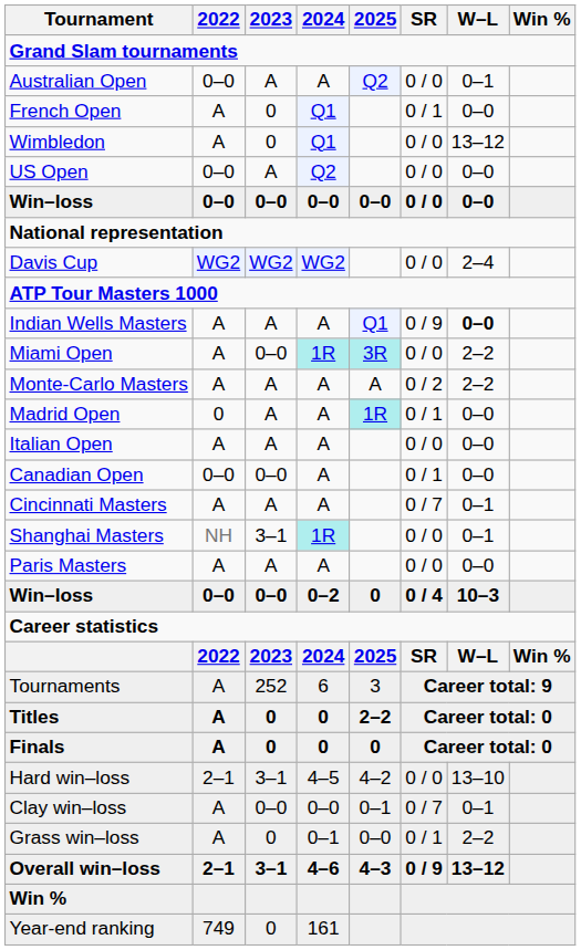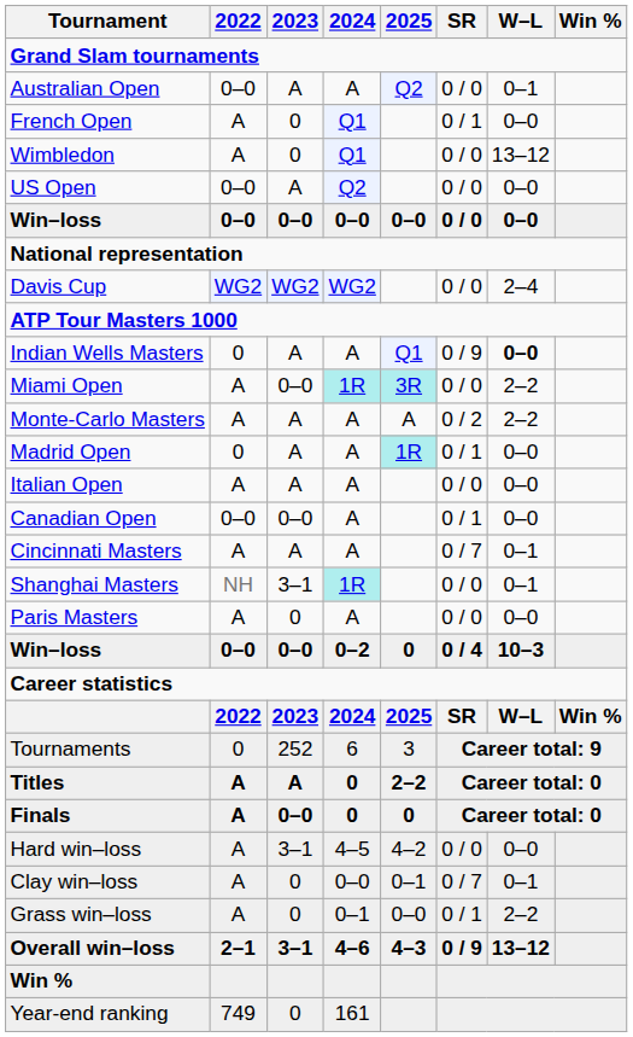 <table class=wikitable style=text-align:center>
 <tr>
 <th>Tournament</th>
 <th><a href='#'>2022</a></th>
 <th><a href='#'>2023</a></th>
 <th><a href='#'>2024</a></th>
 <th><a href='#'>2025</a></th>
 <th>SR</th>
 <th>W–L</th>
 <th>Win %</th>
 </tr>
 <tr>
 <td colspan=11 align=left><strong><a href='#'>Grand Slam tournaments</a></strong></td>
 </tr>
 <tr>
 <td align=left><a href='#'>Australian Open</a></td>
 <td>0–0</td>
 <td>A</td>
 <td>A</td>
 <td style=background:#ecf2ff><a href='#'>Q2</a></td>
 <td>0 / 0</td>
 <td>0–1</td>
 <td></td>
 </tr>
 <tr>
 <td align=left><a href='#'>French Open</a></td>
 <td>A</td>
 <td>0</td>
 <td style=background:#ecf2ff><a href='#'>Q1</a></td>
 <td></td>
 <td>0 / 1</td>
 <td>0–0</td>
 <td></td>
 </tr>
 <tr>
 <td align=left><a href='#'>Wimbledon</a></td>
 <td>A</td>
 <td>0</td>
 <td style=background:#ecf2ff><a href='#'>Q1</a></td>
 <td></td>
 <td>0 / 0</td>
 <td>13–12</td>
 <td></td>
 </tr>
 <tr>
 <td align=left><a href='#'>US Open</a></td>
 <td>0–0</td>
 <td>A</td>
 <td style=background:#ecf2ff><a href='#'>Q2</a></td>
 <td></td>
 <td>0 / 0</td>
 <td>0–0</td>
 <td></td>
 </tr>
 <tr style=font-weight:bold;background:#efefef>
 <td style=text-align:left>Win–loss</td>
 <td>0–0</td>
 <td>0–0</td>
 <td>0–0</td>
 <td>0–0</td>
 <td>0 / 0</td>
 <td>0–0</td>
 <td></td>
 </tr>
 <tr>
 <td colspan=11 align=left><strong>National representation</strong></td>
 </tr>
 <tr>
 <td align=left><a href='#'>Davis Cup</a></td>
 <td style=background:#ecf2ff><a href='#'>WG2</a></td>
 <td style=background:#ecf2ff><a href='#'>WG2</a></td>
 <td style=background:#ecf2ff><a href='#'>WG2</a></td>
 <td></td>
 <td>0 / 0</td>
 <td>2–4</td>
 <td></td>
 </tr>
 <tr>
 <td colspan=11 align=left><strong><a href='#'>ATP Tour Masters 1000</a></strong></td>
 </tr>
 <tr>
 <td align=left><a href='#'>Indian Wells Masters</a></td>
-<td>A</td>
+<td>0</td>
 <td>A</td>
 <td>A</td>
 <td style=background:#ecf2ff><a href='#'>Q1</a></td>
 <td>0 / 9</td>
 <td><strong>0–0</strong></td>
 <td></td>
 </tr>
 <tr>
 <td align=left><a href='#'>Miami Open</a></td>
 <td>A</td>
 <td>0–0</td>
 <td style=background:#afeeee><a href='#'>1R</a></td>
 <td style=background:#afeeee><a href='#'>3R</a></td>
 <td>0 / 0</td>
 <td>2–2</td>
 <td></td>
 </tr>
 <tr>
 <td align=left><a href='#'>Monte-Carlo Masters</a></td>
 <td>A</td>
 <td>A</td>
 <td>A</td>
 <td>A</td>
 <td>0 / 2</td>
 <td>2–2</td>
 <td></td>
 </tr>
 <tr>
 <td align=left><a href='#'>Madrid Open</a></td>
 <td>0</td>
 <td>A</td>
 <td>A</td>
 <td style=background:#afeeee><a href='#'>1R</a></td>
 <td>0 / 1</td>
 <td>0–0</td>
 <td></td>
 </tr>
 <tr>
 <td align=left><a href='#'>Italian Open</a></td>
 <td>A</td>
 <td>A</td>
 <td>A</td>
 <td></td>
 <td>0 / 0</td>
 <td>0–0</td>
 <td></td>
 </tr>
 <tr>
 <td align=left><a href='#'>Canadian Open</a></td>
 <td>0–0</td>
 <td>0–0</td>
 <td>A</td>
 <td></td>
 <td>0 / 1</td>
 <td>0–0</td>
 <td></td>
 </tr>
 <tr>
 <td align=left><a href='#'>Cincinnati Masters</a></td>
 <td>A</td>
 <td>A</td>
 <td>A</td>
 <td></td>
 <td>0 / 7</td>
 <td>0–1</td>
 <td></td>
 </tr>
 <tr>
 <td align=left><a href='#'>Shanghai Masters</a></td>
 <td style=color:#767676>NH</td>
 <td>3–1</td>
 <td style=background:#afeeee><a href='#'>1R</a></td>
 <td></td>
 <td>0 / 0</td>
 <td>0–1</td>
 <td></td>
 </tr>
 <tr>
 <td align=left><a href='#'>Paris Masters</a></td>
 <td>A</td>
-<td>A</td>
+<td>0</td>
 <td>A</td>
 <td></td>
 <td>0 / 0</td>
 <td>0–0</td>
 <td></td>
 </tr>
 <tr style=font-weight:bold;background:#efefef>
 <td style=text-align:left>Win–loss</td>
 <td>0–0</td>
 <td>0–0</td>
 <td>0–2</td>
 <td>0</td>
 <td>0 / 4</td>
 <td>10–3</td>
 <td></td>
 </tr>
 <tr>
 <td colspan=10 style=text-align:left><strong>Career statistics</strong></td>
 </tr>
 <tr style=font-weight:bold;background:#efefef>
 <th></th>
 <th><a href='#'>2022</a></th>
 <th><a href='#'>2023</a></th>
 <th><a href='#'>2024</a></th>
 <th><a href='#'>2025</a></th>
 <th>SR</th>
 <th>W–L</th>
 <th>Win %</th>
 </tr>
 <tr bgcolor=efefef>
 <td style=text-align:left>Tournaments</td>
-<td>A</td>
+<td>0</td>
 <td>252</td>
 <td>6</td>
 <td>3</td>
 <td colspan=3><strong>Career total: 9</strong></td>
 </tr>
 <tr style=font-weight:bold;background:#efefef>
 <td style=text-align:left>Titles</td>
 <td>A</td>
-<td>0</td>
+<td>A</td>
 <td>0</td>
 <td>2–2</td>
 <td colspan=3><strong>Career total: 0</strong></td>
 </tr>
 <tr style=font-weight:bold;background:#efefef>
 <td style=text-align:left>Finals</td>
 <td>A</td>
-<td>0</td>
+<td>0–0</td>
 <td>0</td>
 <td>0</td>
 <td colspan=3><strong>Career total: 0</strong></td>
 </tr>
 <tr style=background:#efefef>
 <td style=text-align:left>Hard win–loss</td>
-<td>2–1</td>
+<td>A</td>
 <td>3–1</td>
 <td>4–5</td>
 <td>4–2</td>
 <td>0 / 0</td>
-<td>13–10</td>
+<td>0–0</td>
 <td></td>
 </tr>
 <tr style=background:#efefef>
 <td style=text-align:left>Clay win–loss</td>
 <td>A</td>
-<td>0–0</td>
+<td>0</td>
 <td>0–0</td>
 <td>0–1</td>
 <td>0 / 7</td>
 <td>0–1</td>
 <td></td>
 </tr>
 <tr style=background:#efefef>
 <td style=text-align:left>Grass win–loss</td>
 <td>A</td>
 <td>0</td>
 <td>0–1</td>
 <td>0–0</td>
 <td>0 / 1</td>
 <td>2–2</td>
 <td></td>
 </tr>
 <tr style=font-weight:bold;background:#efefef>
 <td style=text-align:left>Overall win–loss</td>
 <td>2–1</td>
 <td>3–1</td>
 <td>4–6</td>
 <td>4–3</td>
 <td>0 / 9</td>
 <td>13–12</td>
 <td></td>
 </tr>
 <tr style=font-weight:bold;background:#efefef>
 <td style=text-align:left>Win %</td>
 <td></td>
 <td></td>
 <td></td>
 <td></td>
 <td colspan=3></td>
 </tr>
 <tr bgcolor=efefef>
 <td style=text-align:left>Year-end ranking</td>
 <td>749</td>
 <td>0</td>
 <td>161</td>
 <td></td>
 <td colspan=3></td>
 </tr>
 </table>
